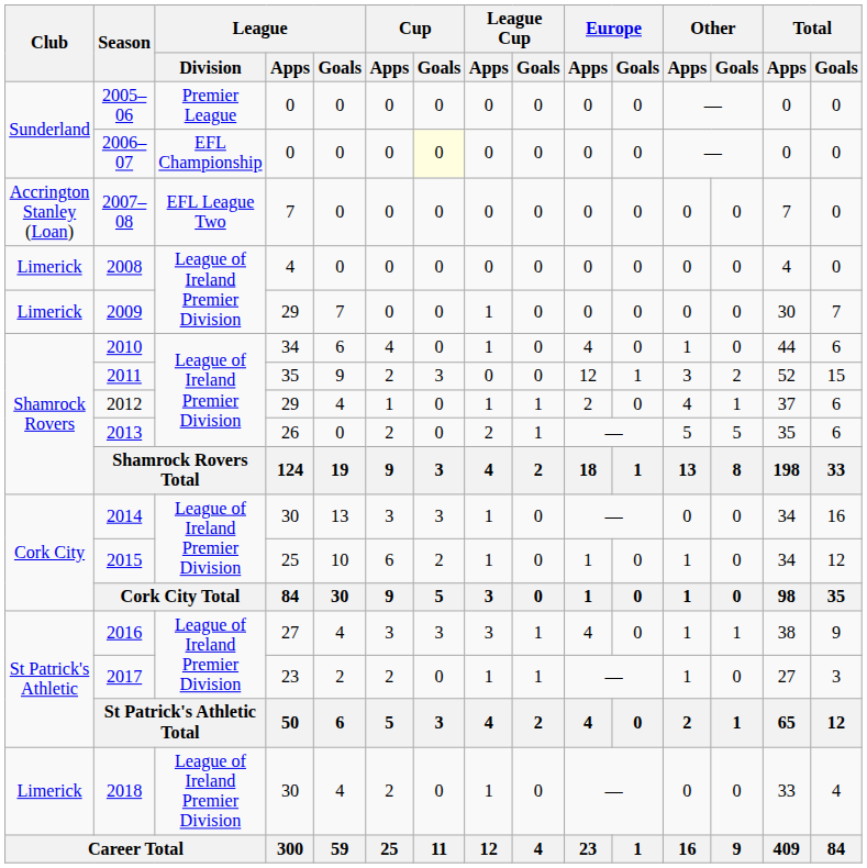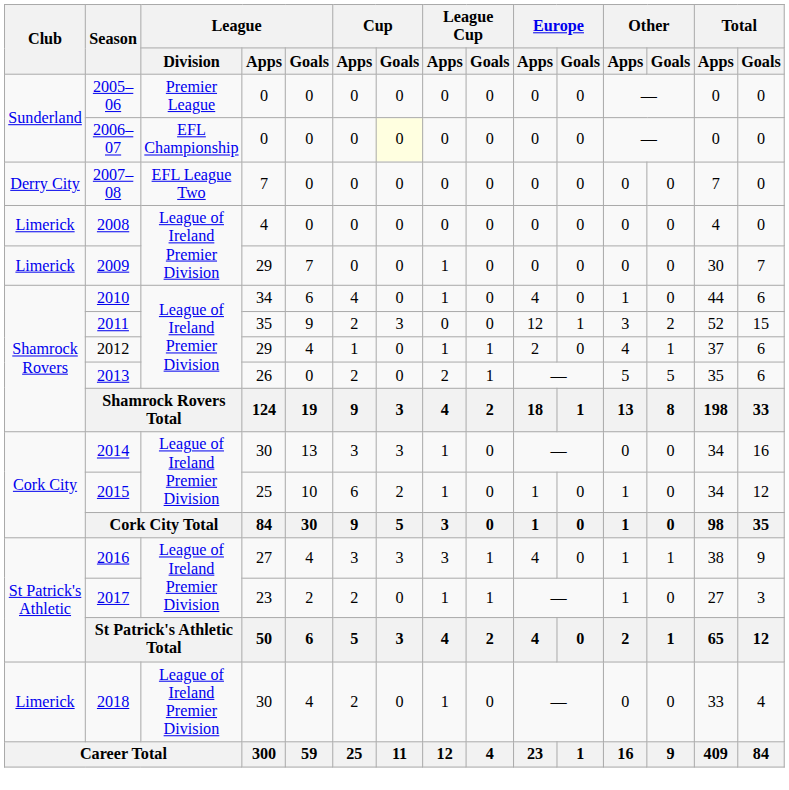 <table class="wikitable" style="text-align:center">
 <tr>
 <th rowspan="2">Club</th>
 <th rowspan="2">Season</th>
 <th colspan="3">League</th>
 <th colspan="2">Cup</th>
 <th colspan="2">League Cup</th>
 <th colspan="2"><a href='#'>Europe</a></th>
 <th colspan="2">Other</th>
 <th colspan="2">Total</th>
 </tr>
 <tr>
 <th>Division</th>
 <th>Apps</th>
 <th>Goals</th>
 <th>Apps</th>
 <th>Goals</th>
 <th>Apps</th>
 <th>Goals</th>
 <th>Apps</th>
 <th>Goals</th>
 <th>Apps</th>
 <th>Goals</th>
 <th>Apps</th>
 <th>Goals</th>
 </tr>
 <tr>
 <td rowspan="2" valign=centre><a href='#'>Sunderland</a></td>
 <td><a href='#'>2005–06</a></td>
 <td><a href='#'>Premier League</a></td>
 <td>0</td>
 <td>0</td>
 <td>0</td>
 <td>0</td>
 <td>0</td>
 <td>0</td>
 <td>0</td>
 <td>0</td>
 <td colspan="2">—</td>
 <td>0</td>
 <td>0</td>
 </tr>
 <tr>
 <td><a href='#'>2006–07</a></td>
 <td><a href='#'>EFL Championship</a></td>
 <td>0</td>
 <td>0</td>
 <td>0</td>
 <td style="background: lightyellow;">0</td>
 <td>0</td>
 <td>0</td>
 <td>0</td>
 <td>0</td>
 <td colspan="2">—</td>
 <td>0</td>
 <td>0</td>
 </tr>
 <tr>
-<td><a href='#'>Accrington Stanley</a> (<a href='#'>Loan</a>)</td>
+<td><a href='#'>Derry City</a></td>
 <td><a href='#'>2007–08</a></td>
 <td><a href='#'>EFL League Two</a></td>
 <td>7</td>
 <td>0</td>
 <td>0</td>
 <td>0</td>
 <td>0</td>
 <td>0</td>
 <td>0</td>
 <td>0</td>
 <td>0</td>
 <td>0</td>
 <td>7</td>
 <td>0</td>
 </tr>
 <tr>
 <td><a href='#'>Limerick</a></td>
 <td><a href='#'>2008</a></td>
 <td rowspan="2" valign=centre><a href='#'>League of Ireland Premier Division</a></td>
 <td>4</td>
 <td>0</td>
 <td>0</td>
 <td>0</td>
 <td>0</td>
 <td>0</td>
 <td>0</td>
 <td>0</td>
 <td>0</td>
 <td>0</td>
 <td>4</td>
 <td>0</td>
 </tr>
 <tr>
 <td><a href='#'>Limerick</a></td>
 <td><a href='#'>2009</a></td>
 <td>29</td>
 <td>7</td>
 <td>0</td>
 <td>0</td>
 <td>1</td>
 <td>0</td>
 <td>0</td>
 <td>0</td>
 <td>0</td>
 <td>0</td>
 <td>30</td>
 <td>7</td>
 </tr>
 <tr>
 <td rowspan="5" valign=centre><a href='#'>Shamrock Rovers</a></td>
 <td><a href='#'>2010</a></td>
 <td rowspan="4" valign=centre><a href='#'>League of Ireland Premier Division</a></td>
 <td>34</td>
 <td>6</td>
 <td>4</td>
 <td>0</td>
 <td>1</td>
 <td>0</td>
 <td>4</td>
 <td>0</td>
 <td>1</td>
 <td>0</td>
 <td>44</td>
 <td>6</td>
 </tr>
 <tr>
 <td><a href='#'>2011</a></td>
 <td>35</td>
 <td>9</td>
 <td>2</td>
 <td>3</td>
 <td>0</td>
 <td>0</td>
 <td>12</td>
 <td>1</td>
 <td>3</td>
 <td>2</td>
 <td>52</td>
 <td>15</td>
 </tr>
 <tr>
 <td>2012</td>
 <td>29</td>
 <td>4</td>
 <td>1</td>
 <td>0</td>
 <td>1</td>
 <td>1</td>
 <td>2</td>
 <td>0</td>
 <td>4</td>
 <td>1</td>
 <td>37</td>
 <td>6</td>
 </tr>
 <tr>
 <td><a href='#'>2013</a></td>
 <td>26</td>
 <td>0</td>
 <td>2</td>
 <td>0</td>
 <td>2</td>
 <td>1</td>
 <td colspan="2">—</td>
 <td>5</td>
 <td>5</td>
 <td>35</td>
 <td>6</td>
 </tr>
 <tr>
 <th colspan="2">Shamrock Rovers Total</th>
 <th>124</th>
 <th>19</th>
 <th>9</th>
 <th>3</th>
 <th>4</th>
 <th>2</th>
 <th>18</th>
 <th>1</th>
 <th>13</th>
 <th>8</th>
 <th>198</th>
 <th>33</th>
 </tr>
 <tr>
 <td rowspan="3" valign=centre><a href='#'>Cork City</a></td>
 <td><a href='#'>2014</a></td>
 <td rowspan="2" valign=centre><a href='#'>League of Ireland Premier Division</a></td>
 <td>30</td>
 <td>13</td>
 <td>3</td>
 <td>3</td>
 <td>1</td>
 <td>0</td>
 <td colspan="2">—</td>
 <td>0</td>
 <td>0</td>
 <td>34</td>
 <td>16</td>
 </tr>
 <tr>
 <td><a href='#'>2015</a></td>
 <td>25</td>
 <td>10</td>
 <td>6</td>
 <td>2</td>
 <td>1</td>
 <td>0</td>
 <td>1</td>
 <td>0</td>
 <td>1</td>
 <td>0</td>
 <td>34</td>
 <td>12</td>
 </tr>
 <tr>
 <th colspan="2">Cork City Total</th>
 <th>84</th>
 <th>30</th>
 <th>9</th>
 <th>5</th>
 <th>3</th>
 <th>0</th>
 <th>1</th>
 <th>0</th>
 <th>1</th>
 <th>0</th>
 <th>98</th>
 <th>35</th>
 </tr>
 <tr>
 <td rowspan="3" valign=centre><a href='#'>St Patrick's Athletic</a></td>
 <td><a href='#'>2016</a></td>
 <td rowspan="2" valign=centre><a href='#'>League of Ireland Premier Division</a></td>
 <td>27</td>
 <td>4</td>
 <td>3</td>
 <td>3</td>
 <td>3</td>
 <td>1</td>
 <td>4</td>
 <td>0</td>
 <td>1</td>
 <td>1</td>
 <td>38</td>
 <td>9</td>
 </tr>
 <tr>
 <td><a href='#'>2017</a></td>
 <td>23</td>
 <td>2</td>
 <td>2</td>
 <td>0</td>
 <td>1</td>
 <td>1</td>
 <td colspan="2">—</td>
 <td>1</td>
 <td>0</td>
 <td>27</td>
 <td>3</td>
 </tr>
 <tr>
 <th colspan="2">St Patrick's Athletic Total</th>
 <th>50</th>
 <th>6</th>
 <th>5</th>
 <th>3</th>
 <th>4</th>
 <th>2</th>
 <th>4</th>
 <th>0</th>
 <th>2</th>
 <th>1</th>
 <th>65</th>
 <th>12</th>
 </tr>
 <tr>
 <td><a href='#'>Limerick</a></td>
 <td><a href='#'>2018</a></td>
 <td><a href='#'>League of Ireland Premier Division</a></td>
 <td>30</td>
 <td>4</td>
 <td>2</td>
 <td>0</td>
 <td>1</td>
 <td>0</td>
 <td colspan="2">—</td>
 <td>0</td>
 <td>0</td>
 <td>33</td>
 <td>4</td>
 </tr>
 <tr>
 <th colspan="3">Career Total</th>
 <th>300</th>
 <th>59</th>
 <th>25</th>
 <th>11</th>
 <th>12</th>
 <th>4</th>
 <th>23</th>
 <th>1</th>
 <th>16</th>
 <th>9</th>
 <th>409</th>
 <th>84</th>
 </tr>
 </table>
